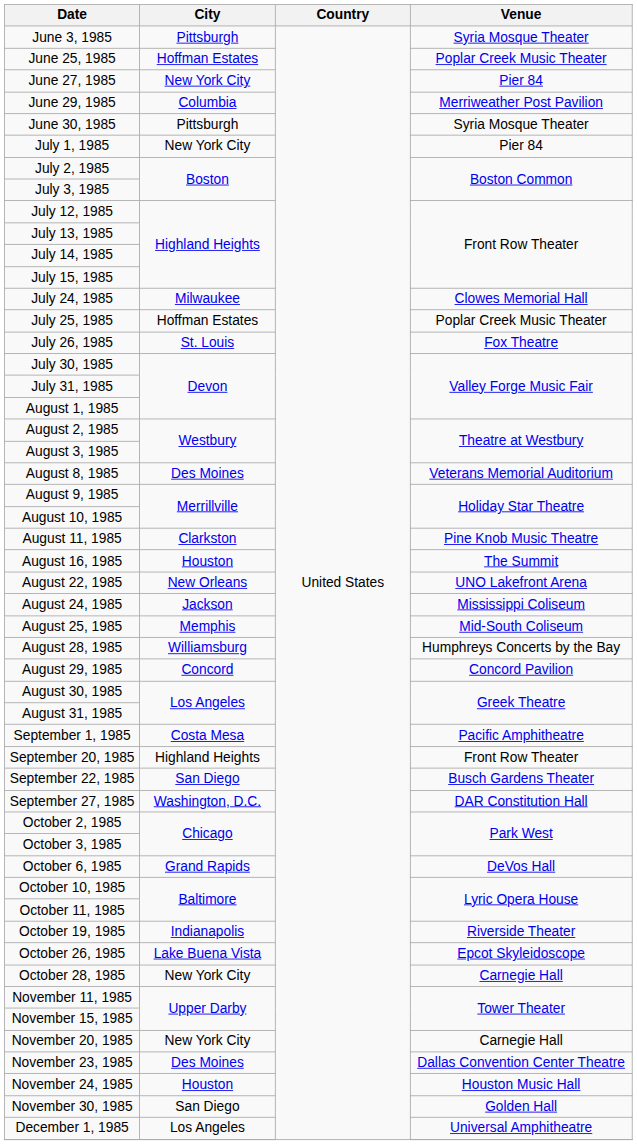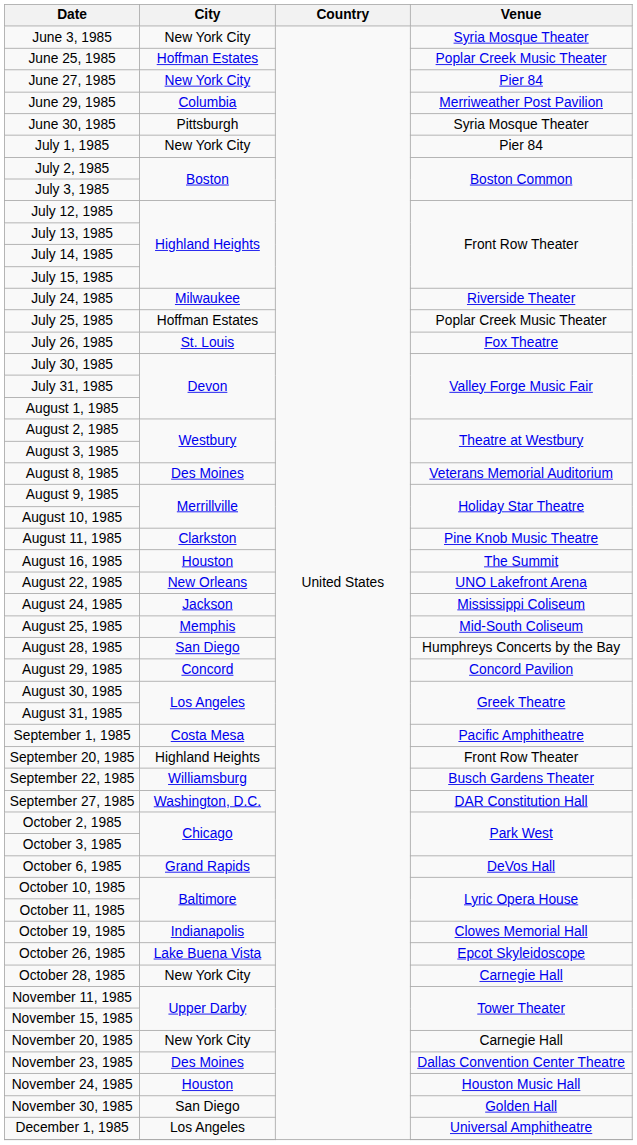 <table class="wikitable" style="text-align:center;">
 <tr>
 <th style="width:150px;">Date</th>
 <th style="width:150px;">City</th>
 <th style="width:150px;">Country</th>
 <th style="width:250px;">Venue</th>
 </tr>
 <tr>
 <td>June 3, 1985</td>
-<td><a href='#'>Pittsburgh</a></td>
+<td>New York City</td>
 <td rowspan="52">United States</td>
 <td><a href='#'>Syria Mosque Theater</a></td>
 </tr>
 <tr>
 <td>June 25, 1985</td>
 <td><a href='#'>Hoffman Estates</a></td>
 <td><a href='#'>Poplar Creek Music Theater</a></td>
 </tr>
 <tr>
 <td>June 27, 1985</td>
 <td><a href='#'>New York City</a></td>
 <td><a href='#'>Pier 84</a></td>
 </tr>
 <tr>
 <td>June 29, 1985</td>
 <td><a href='#'>Columbia</a></td>
 <td><a href='#'>Merriweather Post Pavilion</a></td>
 </tr>
 <tr>
 <td>June 30, 1985</td>
 <td>Pittsburgh</td>
 <td>Syria Mosque Theater</td>
 </tr>
 <tr>
 <td>July 1, 1985</td>
 <td>New York City</td>
 <td>Pier 84</td>
 </tr>
 <tr>
 <td>July 2, 1985</td>
 <td rowspan="2"><a href='#'>Boston</a></td>
 <td rowspan="2"><a href='#'>Boston Common</a></td>
 </tr>
 <tr>
 <td>July 3, 1985</td>
 </tr>
 <tr>
 <td>July 12, 1985</td>
 <td rowspan="4"><a href='#'>Highland Heights</a></td>
 <td rowspan="4">Front Row Theater</td>
 </tr>
 <tr>
 <td>July 13, 1985</td>
 </tr>
 <tr>
 <td>July 14, 1985</td>
 </tr>
 <tr>
 <td>July 15, 1985</td>
 </tr>
 <tr>
 <td>July 24, 1985</td>
 <td><a href='#'>Milwaukee</a></td>
-<td><a href='#'>Clowes Memorial Hall</a></td>
+<td><a href='#'>Riverside Theater</a></td>
 </tr>
 <tr>
 <td>July 25, 1985</td>
 <td>Hoffman Estates</td>
 <td>Poplar Creek Music Theater</td>
 </tr>
 <tr>
 <td>July 26, 1985</td>
 <td><a href='#'>St. Louis</a></td>
 <td><a href='#'>Fox Theatre</a></td>
 </tr>
 <tr>
 <td>July 30, 1985</td>
 <td rowspan="3"><a href='#'>Devon</a></td>
 <td rowspan="3"><a href='#'>Valley Forge Music Fair</a></td>
 </tr>
 <tr>
 <td>July 31, 1985</td>
 </tr>
 <tr>
 <td>August 1, 1985</td>
 </tr>
 <tr>
 <td>August 2, 1985</td>
 <td rowspan="2"><a href='#'>Westbury</a></td>
 <td rowspan="2"><a href='#'>Theatre at Westbury</a></td>
 </tr>
 <tr>
 <td>August 3, 1985</td>
 </tr>
 <tr>
 <td>August 8, 1985</td>
 <td><a href='#'>Des Moines</a></td>
 <td><a href='#'>Veterans Memorial Auditorium</a></td>
 </tr>
 <tr>
 <td>August 9, 1985</td>
 <td rowspan="2"><a href='#'>Merrillville</a></td>
 <td rowspan="2"><a href='#'>Holiday Star Theatre</a></td>
 </tr>
 <tr>
 <td>August 10, 1985</td>
 </tr>
 <tr>
 <td>August 11, 1985</td>
 <td><a href='#'>Clarkston</a></td>
 <td><a href='#'>Pine Knob Music Theatre</a></td>
 </tr>
 <tr>
 <td>August 16, 1985</td>
 <td><a href='#'>Houston</a></td>
 <td><a href='#'>The Summit</a></td>
 </tr>
 <tr>
 <td>August 22, 1985</td>
 <td><a href='#'>New Orleans</a></td>
 <td><a href='#'>UNO Lakefront Arena</a></td>
 </tr>
 <tr>
 <td>August 24, 1985</td>
 <td><a href='#'>Jackson</a></td>
 <td><a href='#'>Mississippi Coliseum</a></td>
 </tr>
 <tr>
 <td>August 25, 1985</td>
 <td><a href='#'>Memphis</a></td>
 <td><a href='#'>Mid-South Coliseum</a></td>
 </tr>
 <tr>
 <td>August 28, 1985</td>
-<td><a href='#'>Williamsburg</a></td>
+<td><a href='#'>San Diego</a></td>
 <td>Humphreys Concerts by the Bay</td>
 </tr>
 <tr>
 <td>August 29, 1985</td>
 <td><a href='#'>Concord</a></td>
 <td><a href='#'>Concord Pavilion</a></td>
 </tr>
 <tr>
 <td>August 30, 1985</td>
 <td rowspan="2"><a href='#'>Los Angeles</a></td>
 <td rowspan="2"><a href='#'>Greek Theatre</a></td>
 </tr>
 <tr>
 <td>August 31, 1985</td>
 </tr>
 <tr>
 <td>September 1, 1985</td>
 <td><a href='#'>Costa Mesa</a></td>
 <td><a href='#'>Pacific Amphitheatre</a></td>
 </tr>
 <tr>
 <td>September 20, 1985</td>
 <td>Highland Heights</td>
 <td>Front Row Theater</td>
 </tr>
 <tr>
 <td>September 22, 1985</td>
-<td><a href='#'>San Diego</a></td>
+<td><a href='#'>Williamsburg</a></td>
 <td><a href='#'>Busch Gardens Theater</a></td>
 </tr>
 <tr>
 <td>September 27, 1985</td>
 <td><a href='#'>Washington, D.C.</a></td>
 <td><a href='#'>DAR Constitution Hall</a></td>
 </tr>
 <tr>
 <td>October 2, 1985</td>
 <td rowspan="2"><a href='#'>Chicago</a></td>
 <td rowspan="2"><a href='#'>Park West</a></td>
 </tr>
 <tr>
 <td>October 3, 1985</td>
 </tr>
 <tr>
 <td>October 6, 1985</td>
 <td><a href='#'>Grand Rapids</a></td>
 <td><a href='#'>DeVos Hall</a></td>
 </tr>
 <tr>
 <td>October 10, 1985</td>
 <td rowspan="2"><a href='#'>Baltimore</a></td>
 <td rowspan="2"><a href='#'>Lyric Opera House</a></td>
 </tr>
 <tr>
 <td>October 11, 1985</td>
 </tr>
 <tr>
 <td>October 19, 1985</td>
 <td><a href='#'>Indianapolis</a></td>
-<td><a href='#'>Riverside Theater</a></td>
+<td><a href='#'>Clowes Memorial Hall</a></td>
 </tr>
 <tr>
 <td>October 26, 1985</td>
 <td><a href='#'>Lake Buena Vista</a></td>
 <td><a href='#'>Epcot Skyleidoscope</a></td>
 </tr>
 <tr>
 <td>October 28, 1985</td>
 <td>New York City</td>
 <td><a href='#'>Carnegie Hall</a></td>
 </tr>
 <tr>
 <td>November 11, 1985</td>
 <td rowspan="2"><a href='#'>Upper Darby</a></td>
 <td rowspan="2"><a href='#'>Tower Theater</a></td>
 </tr>
 <tr>
 <td>November 15, 1985</td>
 </tr>
 <tr>
 <td>November 20, 1985</td>
 <td>New York City</td>
 <td>Carnegie Hall</td>
 </tr>
 <tr>
 <td>November 23, 1985</td>
 <td><a href='#'>Des Moines</a></td>
 <td><a href='#'>Dallas Convention Center Theatre</a></td>
 </tr>
 <tr>
 <td>November 24, 1985</td>
 <td><a href='#'>Houston</a></td>
 <td><a href='#'>Houston Music Hall</a></td>
 </tr>
 <tr>
 <td>November 30, 1985</td>
 <td>San Diego</td>
 <td><a href='#'>Golden Hall</a></td>
 </tr>
 <tr>
 <td>December 1, 1985</td>
 <td>Los Angeles</td>
 <td><a href='#'>Universal Amphitheatre</a></td>
 </tr>
 <tr>
 </tr>
 </table>
